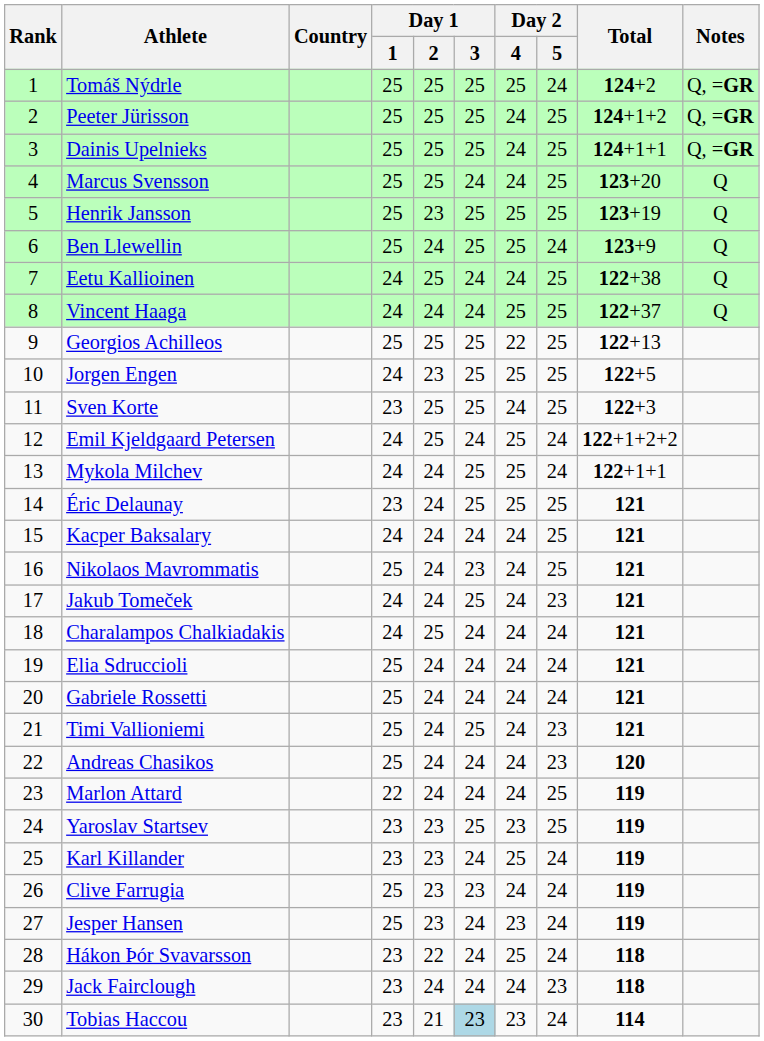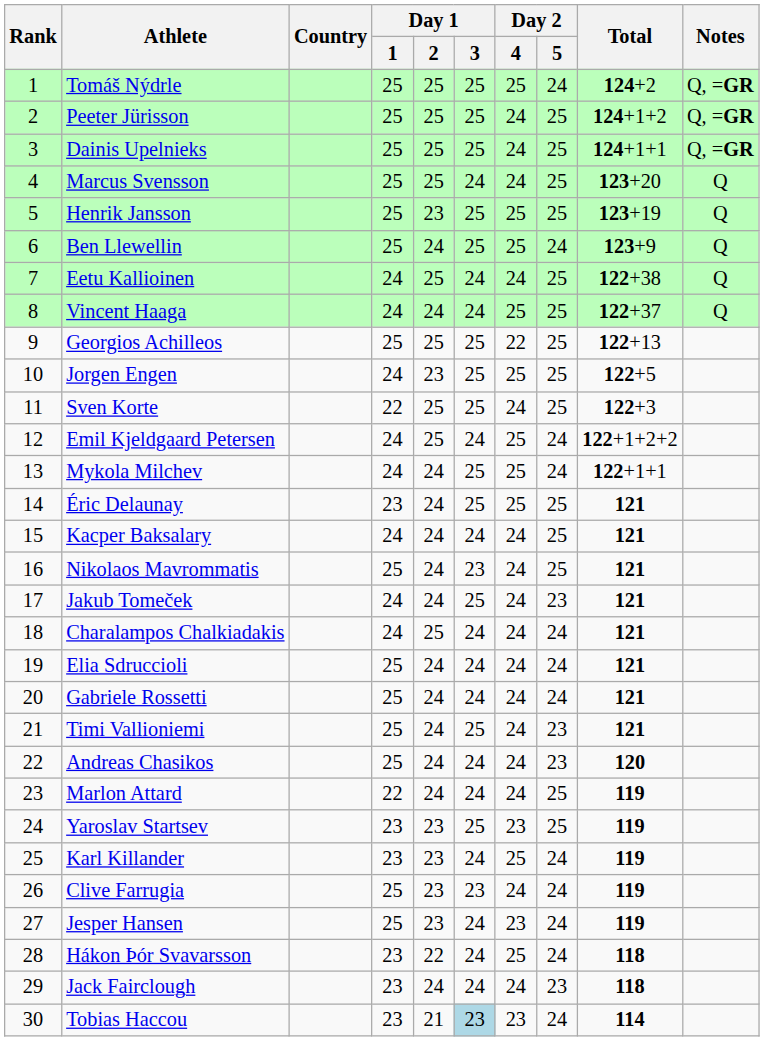 <table class="wikitable sortable" style="text-align:center">
 <tr>
 <th rowspan=2>Rank</th>
 <th rowspan=2>Athlete</th>
 <th rowspan=2>Country</th>
 <th colspan=3>Day 1</th>
 <th colspan=2>Day 2</th>
 <th rowspan=2>Total</th>
 <th rowspan=2 class="unsortable">Notes</th>
 </tr>
 <tr>
 <th width=25px>1</th>
 <th width=25px>2</th>
 <th width=25px>3</th>
 <th width=25px>4</th>
 <th width=25px>5</th>
 </tr>
 <tr bgcolor=bbffbb>
 <td>1</td>
 <td align=left><a href='#'>Tomáš Nýdrle</a></td>
 <td align=left></td>
 <td>25</td>
 <td>25</td>
 <td>25</td>
 <td>25</td>
 <td>24</td>
 <td><strong>124</strong>+2</td>
 <td>Q, =<strong>GR</strong></td>
 </tr>
 <tr bgcolor=bbffbb>
 <td>2</td>
 <td align=left><a href='#'>Peeter Jürisson</a></td>
 <td align=left></td>
 <td>25</td>
 <td>25</td>
 <td>25</td>
 <td>24</td>
 <td>25</td>
 <td><strong>124</strong>+1+2</td>
 <td>Q, =<strong>GR</strong></td>
 </tr>
 <tr bgcolor=bbffbb>
 <td>3</td>
 <td align=left><a href='#'>Dainis Upelnieks</a></td>
 <td align=left></td>
 <td>25</td>
 <td>25</td>
 <td>25</td>
 <td>24</td>
 <td>25</td>
 <td><strong>124</strong>+1+1</td>
 <td>Q, =<strong>GR</strong></td>
 </tr>
 <tr bgcolor=bbffbb>
 <td>4</td>
 <td align=left><a href='#'>Marcus Svensson</a></td>
 <td align=left></td>
 <td>25</td>
 <td>25</td>
 <td>24</td>
 <td>24</td>
 <td>25</td>
 <td><strong>123</strong>+20</td>
 <td>Q</td>
 </tr>
 <tr bgcolor=bbffbb>
 <td>5</td>
 <td align=left><a href='#'>Henrik Jansson</a></td>
 <td align=left></td>
 <td>25</td>
 <td>23</td>
 <td>25</td>
 <td>25</td>
 <td>25</td>
 <td><strong>123</strong>+19</td>
 <td>Q</td>
 </tr>
 <tr bgcolor=bbffbb>
 <td>6</td>
 <td align=left><a href='#'>Ben Llewellin</a></td>
 <td align=left></td>
 <td>25</td>
 <td>24</td>
 <td>25</td>
 <td>25</td>
 <td>24</td>
 <td><strong>123</strong>+9</td>
 <td>Q</td>
 </tr>
 <tr bgcolor=bbffbb>
 <td>7</td>
 <td align=left><a href='#'>Eetu Kallioinen</a></td>
 <td align=left></td>
 <td>24</td>
 <td>25</td>
 <td>24</td>
 <td>24</td>
 <td>25</td>
 <td><strong>122</strong>+38</td>
 <td>Q</td>
 </tr>
 <tr bgcolor=bbffbb>
 <td>8</td>
 <td align=left><a href='#'>Vincent Haaga</a></td>
 <td align=left></td>
 <td>24</td>
 <td>24</td>
 <td>24</td>
 <td>25</td>
 <td>25</td>
 <td><strong>122</strong>+37</td>
 <td>Q</td>
 </tr>
 <tr>
 <td>9</td>
 <td align=left><a href='#'>Georgios Achilleos</a></td>
 <td align=left></td>
 <td>25</td>
 <td>25</td>
 <td>25</td>
 <td>22</td>
 <td>25</td>
 <td><strong>122</strong>+13</td>
 <td></td>
 </tr>
 <tr>
 <td>10</td>
 <td align=left><a href='#'>Jorgen Engen</a></td>
 <td align=left></td>
 <td>24</td>
 <td>23</td>
 <td>25</td>
 <td>25</td>
 <td>25</td>
 <td><strong>122</strong>+5</td>
 <td></td>
 </tr>
 <tr>
 <td>11</td>
 <td align=left><a href='#'>Sven Korte</a></td>
 <td align=left></td>
-<td>23</td>
+<td>22</td>
 <td>25</td>
 <td>25</td>
 <td>24</td>
 <td>25</td>
 <td><strong>122</strong>+3</td>
 <td></td>
 </tr>
 <tr>
 <td>12</td>
 <td align=left><a href='#'>Emil Kjeldgaard Petersen</a></td>
 <td align=left></td>
 <td>24</td>
 <td>25</td>
 <td>24</td>
 <td>25</td>
 <td>24</td>
 <td><strong>122</strong>+1+2+2</td>
 <td></td>
 </tr>
 <tr>
 <td>13</td>
 <td align=left><a href='#'>Mykola Milchev</a></td>
 <td align=left></td>
 <td>24</td>
 <td>24</td>
 <td>25</td>
 <td>25</td>
 <td>24</td>
 <td><strong>122</strong>+1+1</td>
 <td></td>
 </tr>
 <tr>
 <td>14</td>
 <td align=left><a href='#'>Éric Delaunay</a></td>
 <td align=left></td>
 <td>23</td>
 <td>24</td>
 <td>25</td>
 <td>25</td>
 <td>25</td>
 <td><strong>121</strong></td>
 <td></td>
 </tr>
 <tr>
 <td>15</td>
 <td align=left><a href='#'>Kacper Baksalary</a></td>
 <td align=left></td>
 <td>24</td>
 <td>24</td>
 <td>24</td>
 <td>24</td>
 <td>25</td>
 <td><strong>121</strong></td>
 <td></td>
 </tr>
 <tr>
 <td>16</td>
 <td align=left><a href='#'>Nikolaos Mavrommatis</a></td>
 <td align=left></td>
 <td>25</td>
 <td>24</td>
 <td>23</td>
 <td>24</td>
 <td>25</td>
 <td><strong>121</strong></td>
 <td></td>
 </tr>
 <tr>
 <td>17</td>
 <td align=left><a href='#'>Jakub Tomeček</a></td>
 <td align=left></td>
 <td>24</td>
 <td>24</td>
 <td>25</td>
 <td>24</td>
 <td>23</td>
 <td><strong>121</strong></td>
 <td></td>
 </tr>
 <tr>
 <td>18</td>
 <td align=left><a href='#'>Charalampos Chalkiadakis</a></td>
 <td align=left></td>
 <td>24</td>
 <td>25</td>
 <td>24</td>
 <td>24</td>
 <td>24</td>
 <td><strong>121</strong></td>
 <td></td>
 </tr>
 <tr>
 <td>19</td>
 <td align=left><a href='#'>Elia Sdruccioli</a></td>
 <td align=left></td>
 <td>25</td>
 <td>24</td>
 <td>24</td>
 <td>24</td>
 <td>24</td>
 <td><strong>121</strong></td>
 <td></td>
 </tr>
 <tr>
 <td>20</td>
 <td align=left><a href='#'>Gabriele Rossetti</a></td>
 <td align=left></td>
 <td>25</td>
 <td>24</td>
 <td>24</td>
 <td>24</td>
 <td>24</td>
 <td><strong>121</strong></td>
 <td></td>
 </tr>
 <tr>
 <td>21</td>
 <td align=left><a href='#'>Timi Vallioniemi</a></td>
 <td align=left></td>
 <td>25</td>
 <td>24</td>
 <td>25</td>
 <td>24</td>
 <td>23</td>
 <td><strong>121</strong></td>
 <td></td>
 </tr>
 <tr>
 <td>22</td>
 <td align=left><a href='#'>Andreas Chasikos</a></td>
 <td align=left></td>
 <td>25</td>
 <td>24</td>
 <td>24</td>
 <td>24</td>
 <td>23</td>
 <td><strong>120</strong></td>
 <td></td>
 </tr>
 <tr>
 <td>23</td>
 <td align=left><a href='#'>Marlon Attard</a></td>
 <td align=left></td>
 <td>22</td>
 <td>24</td>
 <td>24</td>
 <td>24</td>
 <td>25</td>
 <td><strong>119</strong></td>
 <td></td>
 </tr>
 <tr>
 <td>24</td>
 <td align=left><a href='#'>Yaroslav Startsev</a></td>
 <td align=left></td>
 <td>23</td>
 <td>23</td>
 <td>25</td>
 <td>23</td>
 <td>25</td>
 <td><strong>119</strong></td>
 <td></td>
 </tr>
 <tr>
 <td>25</td>
 <td align=left><a href='#'>Karl Killander</a></td>
 <td align=left></td>
 <td>23</td>
 <td>23</td>
 <td>24</td>
 <td>25</td>
 <td>24</td>
 <td><strong>119</strong></td>
 <td></td>
 </tr>
 <tr>
 <td>26</td>
 <td align=left><a href='#'>Clive Farrugia</a></td>
 <td align=left></td>
 <td>25</td>
 <td>23</td>
 <td>23</td>
 <td>24</td>
 <td>24</td>
 <td><strong>119</strong></td>
 <td></td>
 </tr>
 <tr>
 <td>27</td>
 <td align=left><a href='#'>Jesper Hansen</a></td>
 <td align=left></td>
 <td>25</td>
 <td>23</td>
 <td>24</td>
 <td>23</td>
 <td>24</td>
 <td><strong>119</strong></td>
 <td></td>
 </tr>
 <tr>
 <td>28</td>
 <td align=left><a href='#'>Hákon Þór Svavarsson</a></td>
 <td align=left></td>
 <td>23</td>
 <td>22</td>
 <td>24</td>
 <td>25</td>
 <td>24</td>
 <td><strong>118</strong></td>
 <td></td>
 </tr>
 <tr>
 <td>29</td>
 <td align=left><a href='#'>Jack Fairclough</a></td>
 <td align=left></td>
 <td>23</td>
 <td>24</td>
 <td>24</td>
 <td>24</td>
 <td>23</td>
 <td><strong>118</strong></td>
 <td></td>
 </tr>
 <tr>
 <td>30</td>
 <td align=left><a href='#'>Tobias Haccou</a></td>
 <td align=left></td>
 <td>23</td>
 <td>21</td>
 <td style="background: lightblue;">23</td>
 <td>23</td>
 <td>24</td>
 <td><strong>114</strong></td>
 <td></td>
 </tr>
 </table>
